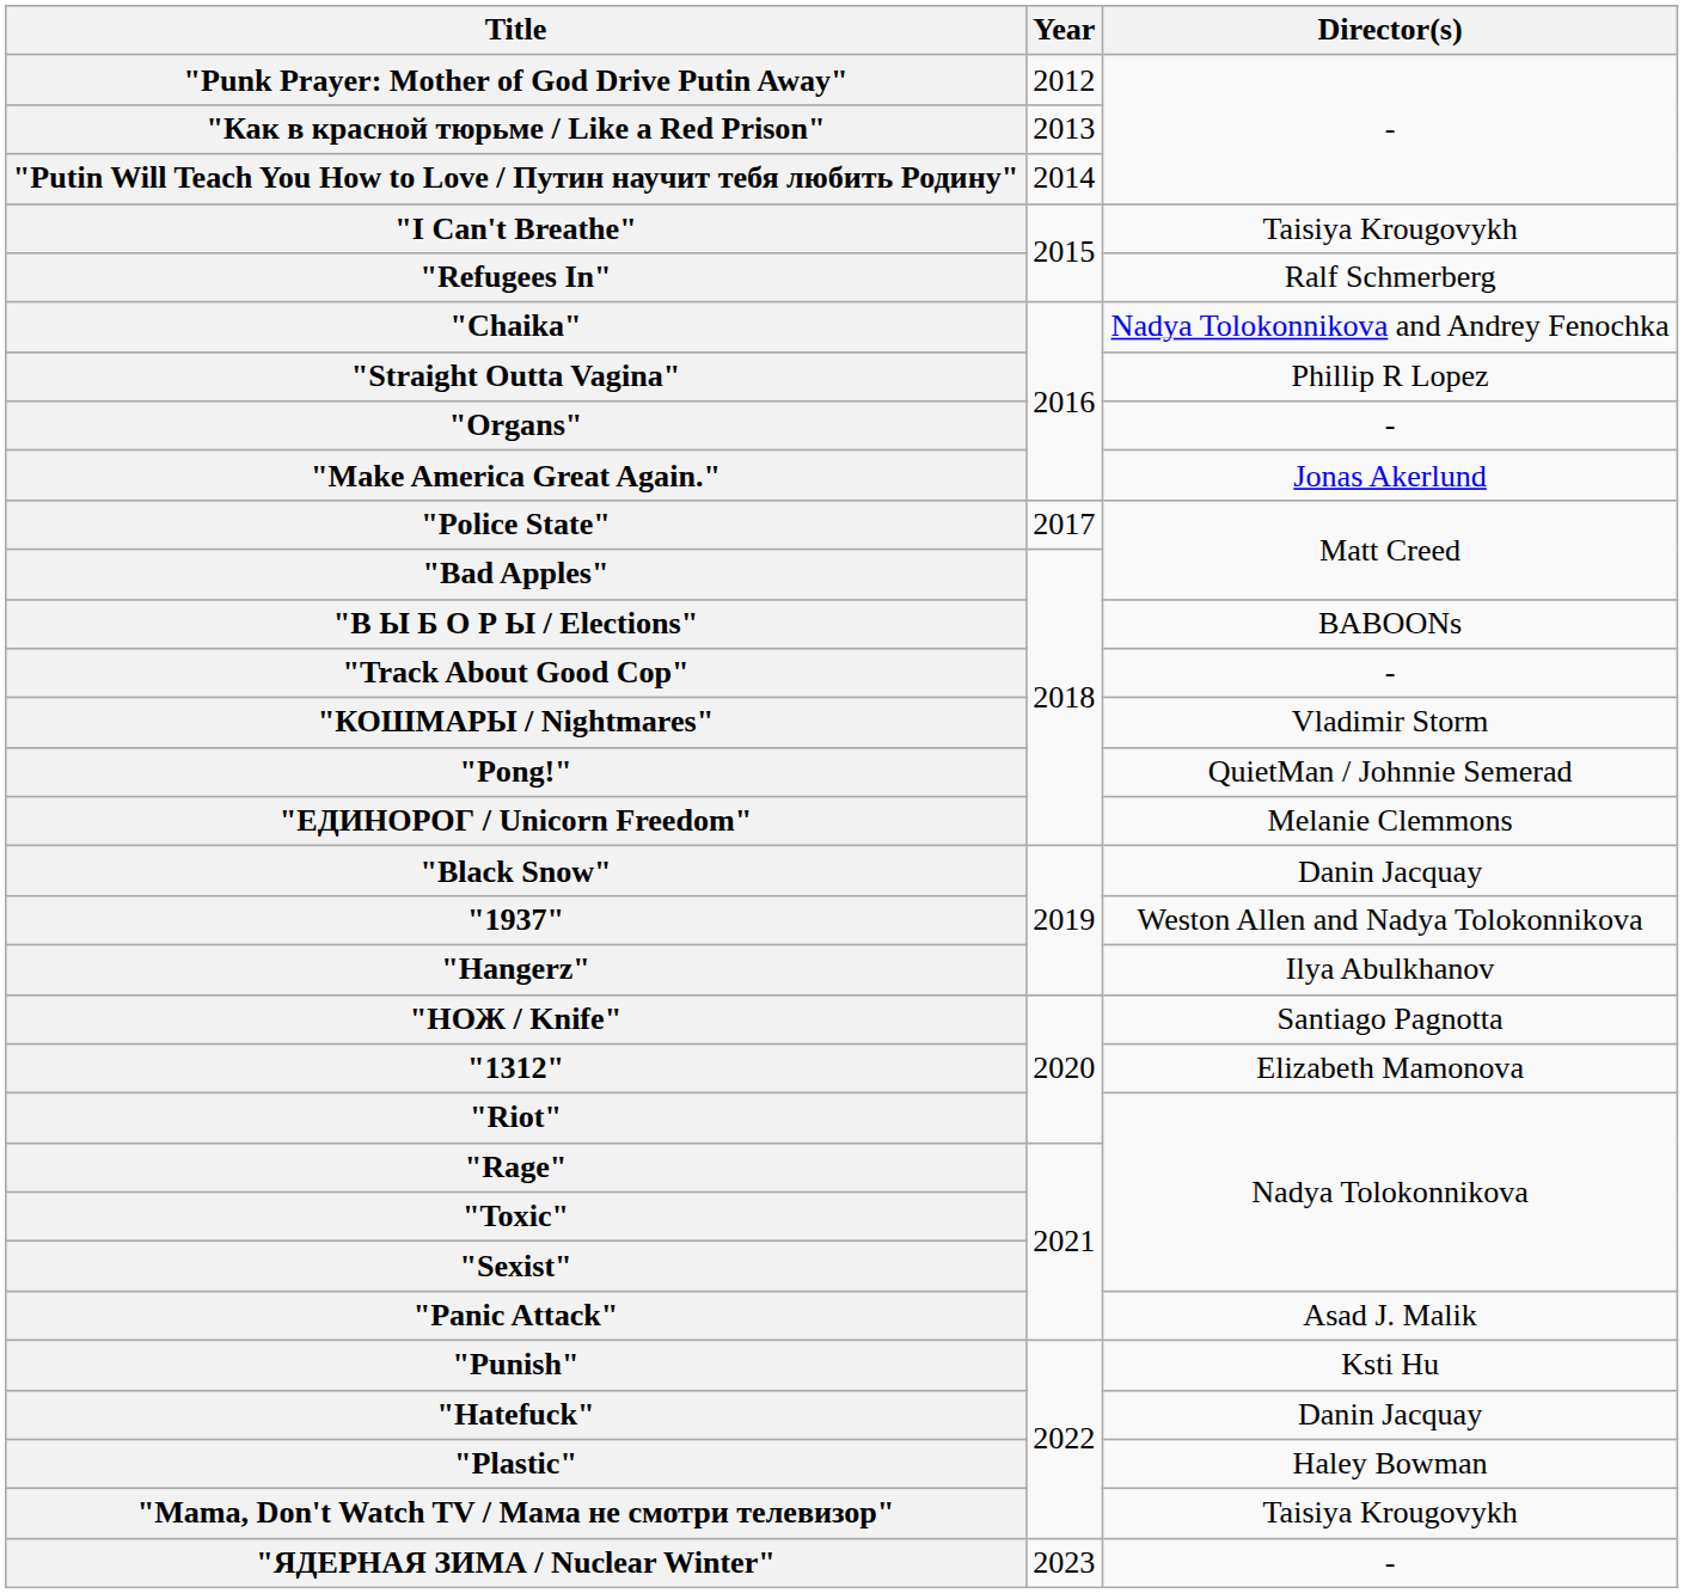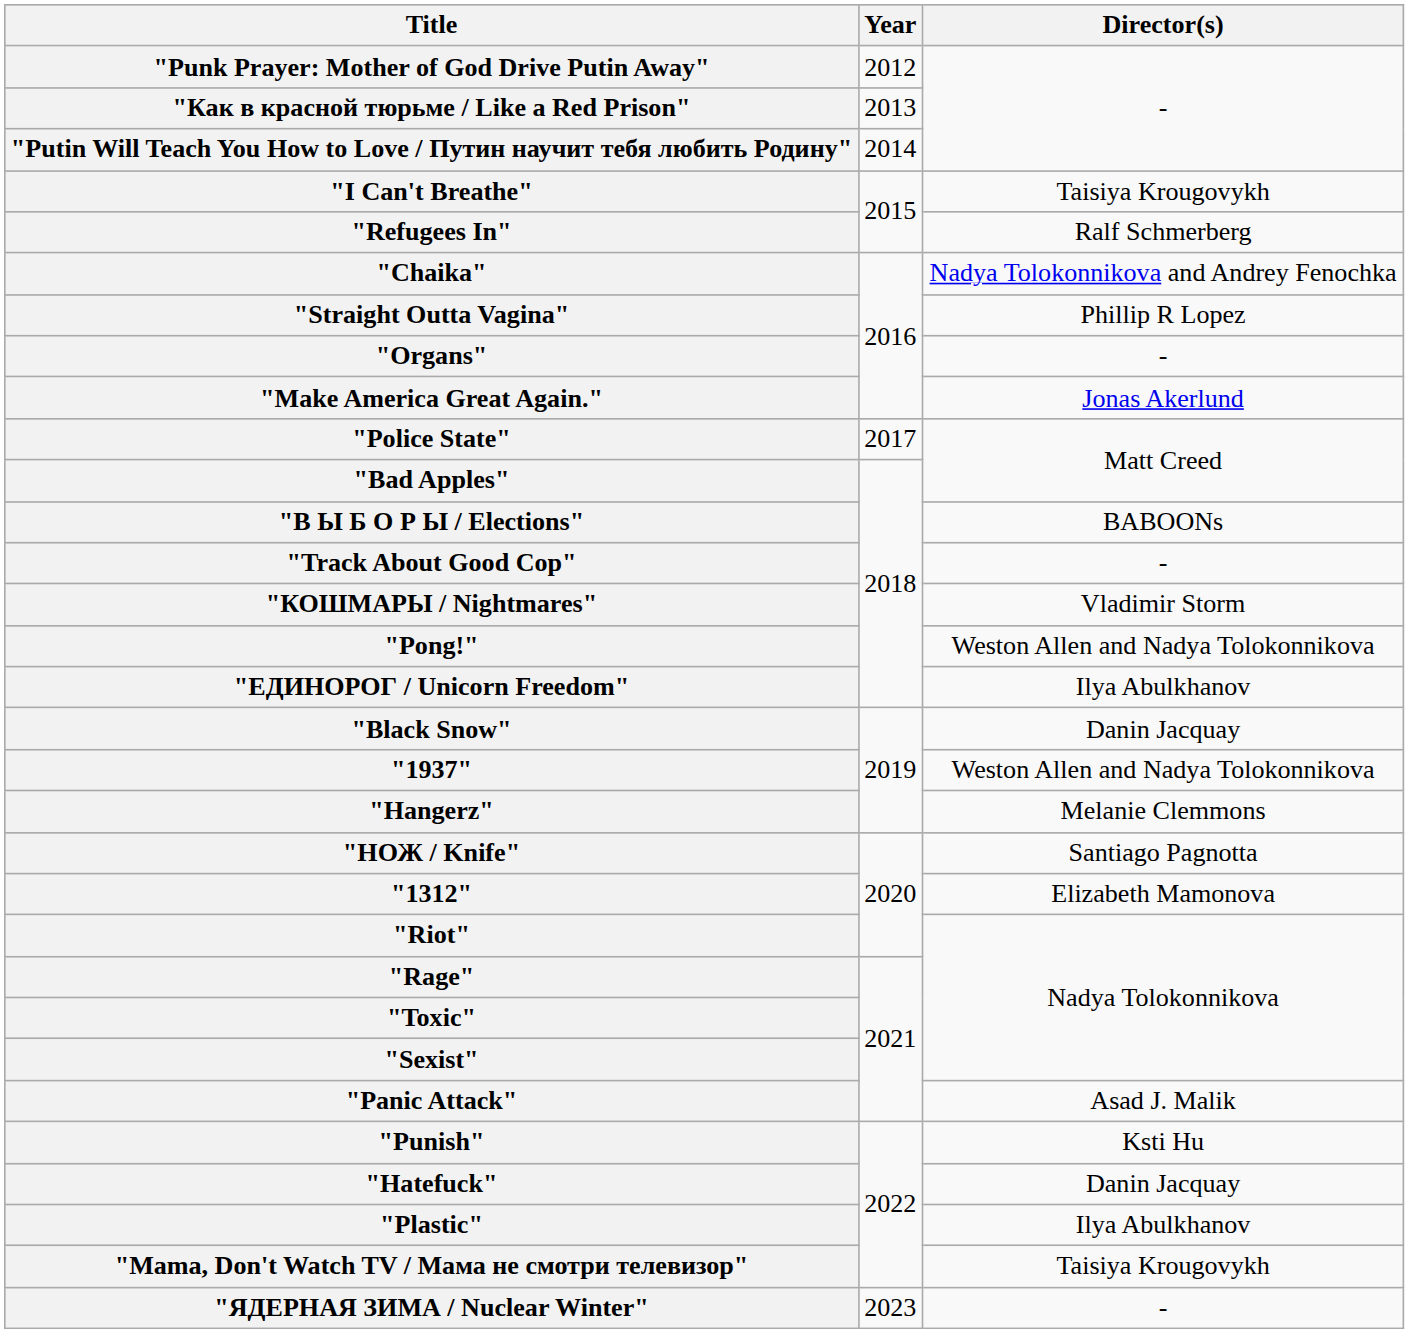 <table class="wikitable plainrowheaders" style="text-align:center;">
 <tr>
 <th scope="col">Title</th>
 <th scope="col">Year</th>
 <th scope="col" style="width:18em;">Director(s)</th>
 </tr>
 <tr>
 <th scope="row">"Punk Prayer: Mother of God Drive Putin Away"</th>
 <td>2012</td>
 <td rowspan="3">-</td>
 </tr>
 <tr>
 <th scope="row">"Как в красной тюрьме / Like a Red Prison"</th>
 <td>2013</td>
 </tr>
 <tr>
 <th scope="row">"Putin Will Teach You How to Love / Путин научит тебя любить Родину"</th>
 <td>2014</td>
 </tr>
 <tr>
 <th scope="row">"I Can't Breathe"</th>
 <td rowspan="2">2015</td>
 <td>Taisiya Krougovykh</td>
 </tr>
 <tr>
 <th scope="row">"Refugees In"</th>
 <td>Ralf Schmerberg</td>
 </tr>
 <tr>
 <th scope="row">"Chaika"</th>
 <td rowspan="4">2016</td>
 <td><a href='#'>Nadya Tolokonnikova</a> and Andrey Fenochka</td>
 </tr>
 <tr>
 <th scope="row">"Straight Outta Vagina"</th>
 <td>Phillip R Lopez</td>
 </tr>
 <tr>
 <th scope="row">"Organs"</th>
 <td>-</td>
 </tr>
 <tr>
 <th scope="row">"Make America Great Again."</th>
 <td><a href='#'>Jonas Akerlund</a></td>
 </tr>
 <tr>
 <th scope="row">"Police State"</th>
 <td rowspan="1">2017</td>
 <td rowspan="2">Matt Creed</td>
 </tr>
 <tr>
 <th scope="row">"Bad Apples"</th>
 <td rowspan="6">2018</td>
 </tr>
 <tr>
 <th scope="row">"В Ы Б О Р Ы / Elections"</th>
 <td>BABOONs</td>
 </tr>
 <tr>
 <th scope="row">"Track About Good Cop"</th>
 <td>-</td>
 </tr>
 <tr>
 <th scope="row">"КОШМАРЫ / Nightmares"</th>
 <td>Vladimir Storm</td>
 </tr>
 <tr>
 <th scope="row">"Pong!"</th>
-<td>QuietMan / Johnnie Semerad</td>
+<td>Weston Allen and Nadya Tolokonnikova</td>
 </tr>
 <tr>
 <th scope="row">"ЕДИНОРОГ / Unicorn Freedom"</th>
-<td>Melanie Clemmons</td>
+<td>Ilya Abulkhanov</td>
 </tr>
 <tr>
 <th scope="row">"Black Snow"</th>
 <td rowspan="3">2019</td>
 <td>Danin Jacquay</td>
 </tr>
 <tr>
 <th scope="row">"1937"</th>
 <td>Weston Allen and Nadya Tolokonnikova</td>
 </tr>
 <tr>
 <th scope="row">"Hangerz"</th>
-<td>Ilya Abulkhanov</td>
+<td>Melanie Clemmons</td>
 </tr>
 <tr>
 <th scope="row">"НОЖ / Knife"</th>
 <td rowspan="3">2020</td>
 <td>Santiago Pagnotta</td>
 </tr>
 <tr>
 <th scope="row">"1312"</th>
 <td>Elizabeth Mamonova</td>
 </tr>
 <tr>
 <th scope="row">"Riot"</th>
 <td rowspan="4">Nadya Tolokonnikova</td>
 </tr>
 <tr>
 <th scope="row">"Rage"</th>
 <td rowspan="4">2021</td>
 </tr>
 <tr>
 <th scope="row">"Toxic"</th>
 </tr>
 <tr>
 <th scope="row">"Sexist"</th>
 </tr>
 <tr>
 <th scope="row">"Panic Attack"</th>
 <td>Asad J. Malik</td>
 </tr>
 <tr>
 <th scope="row">"Punish"</th>
 <td rowspan="4">2022</td>
 <td>Ksti Hu</td>
 </tr>
 <tr>
 <th scope="row">"Hatefuck"</th>
 <td>Danin Jacquay</td>
 </tr>
 <tr>
 <th scope="row">"Plastic"</th>
-<td>Haley Bowman</td>
+<td>Ilya Abulkhanov</td>
 </tr>
 <tr>
 <th scope="row">"Mama, Don't Watch TV / Мама не смотри телевизор"</th>
 <td>Taisiya Krougovykh</td>
 </tr>
 <tr>
 <th scope="row">"ЯДЕРНАЯ ЗИМА / Nuclear Winter"</th>
 <td>2023</td>
 <td>-</td>
 </tr>
 </table>
